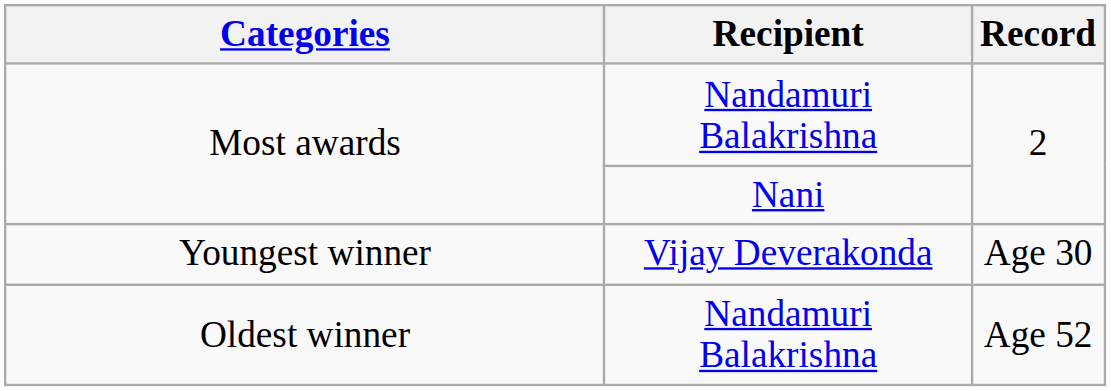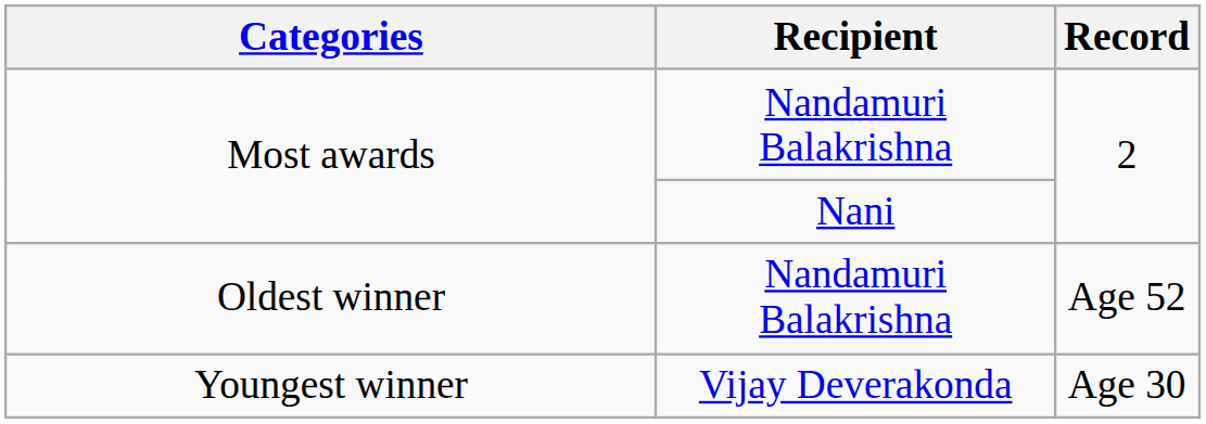 <table class="wikitable" style="text-align: center">
 <tr>
 <th width="25"><strong><a href='#'>Categories</a></strong></th>
 <th width="100">Recipient</th>
 <th>Record</th>
 </tr>
 <tr style="height:2.5em;">
 <td rowspan="2" width="250">Most awards</td>
 <td width="150"><a href='#'>Nandamuri Balakrishna</a></td>
 <td rowspan="2">2</td>
 </tr>
 <tr>
 <td><a href='#'>Nani</a></td>
 </tr>
+<tr style="height:2.5em;">
+<td>Oldest winner</td>
+<td><a href='#'>Nandamuri Balakrishna</a></td>
+<td>Age 52</td>
+</tr>
 <tr>
 <td>Youngest winner</td>
 <td><a href='#'>Vijay Deverakonda</a></td>
 <td>Age 30</td>
 </tr>
-<tr style="height:2.5em;">
-<td>Oldest winner</td>
-<td><a href='#'>Nandamuri Balakrishna</a></td>
-<td>Age 52</td>
-</tr>
 </table>
